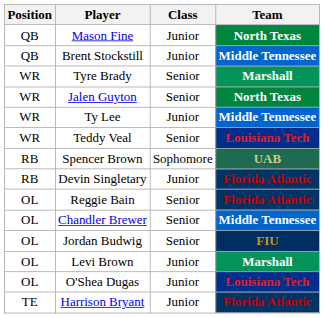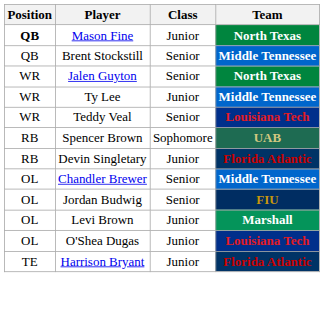 <table class="wikitable sortable">
 <tr>
 <th>Position</th>
 <th>Player</th>
 <th>Class</th>
 <th>Team</th>
 </tr>
 <tr style="text-align:center;">
-<td style="background:white">QB</td>
+<td style="background:white"><strong>QB</strong></td>
 <td style="background:white"><a href='#'>Mason Fine</a></td>
 <td style="background:white">Junior</td>
 <th style="background:#00853E; color:#FFFFFF;">North Texas</th>
 </tr>
 <tr style="text-align:center;">
 <td style="background:white">QB</td>
 <td style="background:white">Brent Stockstill</td>
-<td style="background:white">Junior</td>
+<td style="background:white">Senior</td>
 <th style="background:#0066CC; color:#ffffff;">Middle Tennessee</th>
-</tr>
-<tr style="text-align:center;">
-<td style="background:white">WR</td>
-<td style="background:white">Tyre Brady</td>
-<td style="background:white">Senior</td>
-<th style="background:#04945a; color:#FFFFFF;">Marshall</th>
 </tr>
 <tr style="text-align:center;">
 <td style="background:white">WR</td>
 <td style="background:white"><a href='#'>Jalen Guyton</a></td>
 <td style="background:white">Senior</td>
 <th style="background:#00853E; color:#FFFFFF;">North Texas</th>
 </tr>
 <tr style="text-align:center;">
 <td style="background:white">WR</td>
 <td style="background:white">Ty Lee</td>
 <td style="background:white">Junior</td>
 <th style="background:#0066CC; color:#ffffff;">Middle Tennessee</th>
 </tr>
 <tr style="text-align:center;">
 <td style="background:white">WR</td>
 <td style="background:white">Teddy Veal</td>
 <td style="background:white">Senior</td>
 <th style="background:#002F8B; color:#E31B23;">Louisiana Tech</th>
 </tr>
 <tr style="text-align:center;">
 <td style="background:white">RB</td>
 <td style="background:white">Spencer Brown</td>
 <td style="background:white">Sophomore</td>
 <th style="background:#1E6B52; color:#d2c780;">UAB</th>
 </tr>
 <tr style="text-align:center;">
 <td style="background:white">RB</td>
 <td style="background:white">Devin Singletary</td>
 <td style="background:white">Junior</td>
 <th style="background:#003366; color:#CC0000;">Florida Atlantic</th>
 </tr>
 <tr style="text-align:center;">
 <td style="background:white">OL</td>
-<td style="background:white">Reggie Bain</td>
-<td style="background:white">Senior</td>
-<th style="background:#003366; color:#CC0000;">Florida Atlantic</th>
-</tr>
-<tr style="text-align:center;">
-<td style="background:white">OL</td>
 <td style="background:white"><a href='#'>Chandler Brewer</a></td>
 <td style="background:white">Senior</td>
 <th style="background:#0066CC; color:#ffffff;">Middle Tennessee</th>
 </tr>
 <tr style="text-align:center;">
 <td style="background:white">OL</td>
 <td style="background:white">Jordan Budwig</td>
 <td style="background:white">Senior</td>
 <th style="background:#002d62; color:#c5960c;">FIU</th>
 </tr>
 <tr style="text-align:center;">
 <td style="background:white">OL</td>
 <td style="background:white">Levi Brown</td>
 <td style="background:white">Junior</td>
 <th style="background:#04945a; color:#FFFFFF;">Marshall</th>
 </tr>
 <tr style="text-align:center;">
 <td style="background:white">OL</td>
 <td style="background:white">O'Shea Dugas</td>
 <td style="background:white">Junior</td>
 <th style="background:#002F8B; color:#E31B23;">Louisiana Tech</th>
 </tr>
 <tr style="text-align:center;">
 <td style="background:white">TE</td>
 <td style="background:white"><a href='#'>Harrison Bryant</a></td>
 <td style="background:white">Junior</td>
 <th style="background:#003366; color:#CC0000;">Florida Atlantic</th>
 </tr>
 </table>
